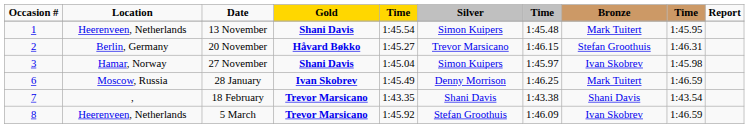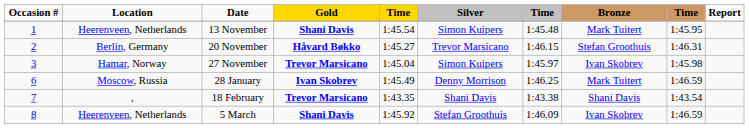 <table class="wikitable">
 <tr>
 <td width="80" align="center"><strong>Occasion #</strong></td>
 <td width="200" align="center"><strong>Location</strong></td>
 <td width="100" align="center"><strong>Date</strong></td>
 <td width="150" bgcolor="gold" align="center"><strong>Gold</strong></td>
 <td width="50" bgcolor="gold" align="center"><strong>Time</strong></td>
 <td width="150" bgcolor="silver" align="center"><strong>Silver</strong></td>
 <td width="50" bgcolor="silver" align="center"><strong>Time</strong></td>
 <td width="150" bgcolor="#CC9966" align="center"><strong>Bronze</strong></td>
 <td width="50" bgcolor="#CC9966" align="center"><strong>Time</strong></td>
 <td width="50" align="center"><strong>Report</strong></td>
 </tr>
 <tr bgcolor="#cccccc">
 </tr>
 <tr>
 <td align="center"><a href='#'>1</a></td>
 <td align="center"><a href='#'>Heerenveen</a>, Netherlands</td>
 <td align="center">13 November</td>
 <td align="center"><strong><a href='#'>Shani Davis</a></strong><br><small></small></td>
 <td align="center">1:45.54</td>
 <td align="center"><a href='#'>Simon Kuipers</a><br><small></small></td>
 <td align="center">1:45.48</td>
 <td align="center"><a href='#'>Mark Tuitert</a><br><small></small></td>
 <td align="center">1:45.95</td>
 <td align="center"></td>
 </tr>
 <tr>
 <td align="center"><a href='#'>2</a></td>
 <td align="center"><a href='#'>Berlin</a>, Germany</td>
 <td align="center">20 November</td>
 <td align="center"><strong><a href='#'>Håvard Bøkko</a></strong><br><small></small></td>
 <td align="center">1:45.27</td>
 <td align="center"><a href='#'>Trevor Marsicano</a><br><small></small></td>
 <td align="center">1:46.15</td>
 <td align="center"><a href='#'>Stefan Groothuis</a><br><small></small></td>
 <td align="center">1:46.31</td>
 <td align="center"></td>
 </tr>
 <tr>
 <td align="center"><a href='#'>3</a></td>
 <td align="center"><a href='#'>Hamar</a>, Norway</td>
 <td align="center">27 November</td>
-<td align="center"><strong><a href='#'>Shani Davis</a></strong><br><small></small></td>
+<td align="center"><strong><a href='#'>Trevor Marsicano</a></strong><br><small></small></td>
 <td align="center">1:45.04</td>
 <td align="center"><a href='#'>Simon Kuipers</a><br><small></small></td>
 <td align="center">1:45.97</td>
 <td align="center"><a href='#'>Ivan Skobrev</a><br><small></small></td>
 <td align="center">1:45.98</td>
 <td align="center"></td>
 </tr>
 <tr>
 <td align="center"><a href='#'>6</a></td>
 <td align="center"><a href='#'>Moscow</a>, Russia</td>
 <td align="center">28 January</td>
 <td align="center"><strong><a href='#'>Ivan Skobrev</a></strong><br><small></small></td>
 <td align="center">1:45.49</td>
 <td align="center"><a href='#'>Denny Morrison</a><br><small></small></td>
 <td align="center">1:46.25</td>
 <td align="center"><a href='#'>Mark Tuitert</a><br><small></small></td>
 <td align="center">1:46.59</td>
 <td align="center"></td>
 </tr>
 <tr>
 <td align="center"><a href='#'>7</a></td>
 <td align="center">, </td>
 <td align="center">18 February</td>
 <td align="center"><strong><a href='#'>Trevor Marsicano</a></strong><br><small></small></td>
 <td align="center">1:43.35</td>
 <td align="center"><a href='#'>Shani Davis</a><br><small></small></td>
 <td align="center">1:43.38</td>
 <td align="center"><a href='#'>Shani Davis</a><br><small></small></td>
 <td align="center">1:43.54</td>
 <td align="center"></td>
 </tr>
 <tr>
 <td align="center"><a href='#'>8</a></td>
 <td align="center"><a href='#'>Heerenveen</a>, Netherlands</td>
 <td align="center">5 March</td>
-<td align="center"><strong><a href='#'>Trevor Marsicano</a></strong><br><small></small></td>
+<td align="center"><strong><a href='#'>Shani Davis</a></strong><br><small></small></td>
 <td align="center">1:45.92</td>
 <td align="center"><a href='#'>Stefan Groothuis</a><br><small></small></td>
 <td align="center">1:46.09</td>
 <td align="center"><a href='#'>Ivan Skobrev</a><br><small></small></td>
 <td align="center">1:46.59</td>
 <td align="center"></td>
 </tr>
 </table>
